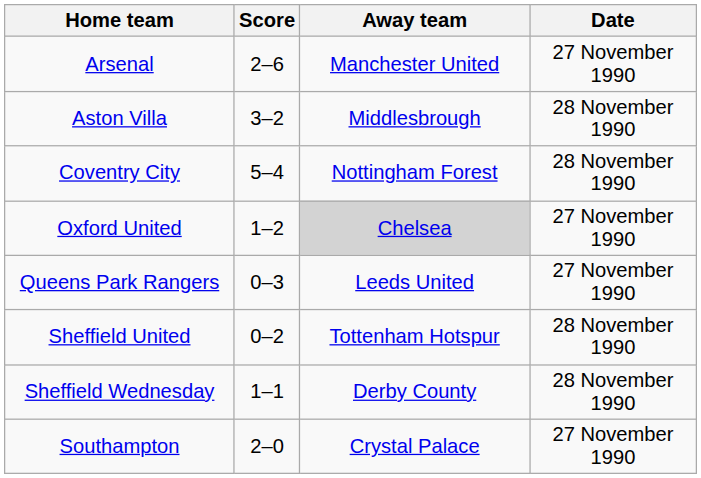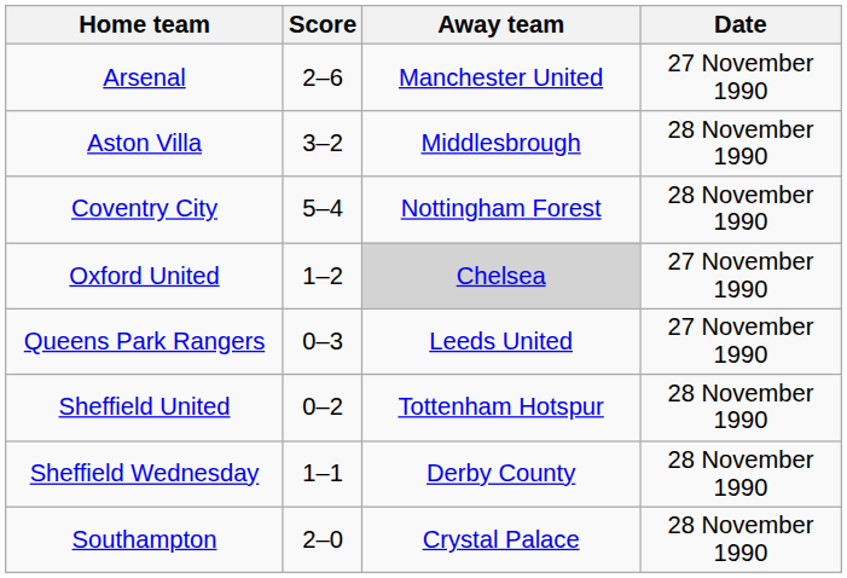 <table class="wikitable" style="text-align:center;">
 <tr>
 <th width=175>Home team</th>
 <th width=20>Score</th>
 <th width=175>Away team</th>
 <th width=125>Date</th>
 </tr>
 <tr>
 <td><a href='#'>Arsenal</a></td>
 <td>2–6</td>
 <td><a href='#'>Manchester United</a></td>
 <td>27 November 1990</td>
 </tr>
 <tr>
 <td><a href='#'>Aston Villa</a></td>
 <td>3–2</td>
 <td><a href='#'>Middlesbrough</a></td>
 <td>28 November 1990</td>
 </tr>
 <tr>
 <td><a href='#'>Coventry City</a></td>
 <td>5–4</td>
 <td><a href='#'>Nottingham Forest</a></td>
 <td>28 November 1990</td>
 </tr>
 <tr>
 <td><a href='#'>Oxford United</a></td>
 <td>1–2</td>
 <td style="background: lightgrey;"><a href='#'>Chelsea</a></td>
 <td>27 November 1990</td>
 </tr>
 <tr>
 <td><a href='#'>Queens Park Rangers</a></td>
 <td>0–3</td>
 <td><a href='#'>Leeds United</a></td>
 <td>27 November 1990</td>
 </tr>
 <tr>
 <td><a href='#'>Sheffield United</a></td>
 <td>0–2</td>
 <td><a href='#'>Tottenham Hotspur</a></td>
 <td>28 November 1990</td>
 </tr>
 <tr>
 <td><a href='#'>Sheffield Wednesday</a></td>
 <td>1–1</td>
 <td><a href='#'>Derby County</a></td>
 <td>28 November 1990</td>
 </tr>
 <tr>
 <td><a href='#'>Southampton</a></td>
 <td>2–0</td>
 <td><a href='#'>Crystal Palace</a></td>
-<td>27 November 1990</td>
+<td>28 November 1990</td>
 </tr>
 </table>
